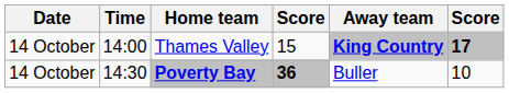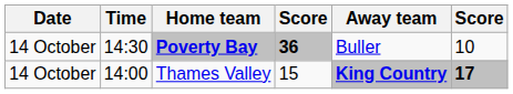 <table class="wikitable">
 <tr>
 <th>Date</th>
 <th>Time</th>
 <th>Home team</th>
 <th>Score</th>
 <th>Away team</th>
 <th>Score</th>
 </tr>
 <tr>
 <td>14 October</td>
+<td>14:30</td>
+<td style="background:silver"><strong><a href='#'>Poverty Bay</a></strong></td>
+<td style="background:silver"><strong>36</strong></td>
+<td><a href='#'>Buller</a></td>
+<td>10</td>
+</tr>
+<tr>
+<td>14 October</td>
 <td>14:00</td>
 <td><a href='#'>Thames Valley</a></td>
 <td>15</td>
 <td style="background:silver"><strong><a href='#'>King Country</a></strong></td>
 <td style="background:silver"><strong>17</strong></td>
 </tr>
-<tr>
-<td>14 October</td>
-<td>14:30</td>
-<td style="background:silver"><strong><a href='#'>Poverty Bay</a></strong></td>
-<td style="background:silver"><strong>36</strong></td>
-<td><a href='#'>Buller</a></td>
-<td>10</td>
-</tr>
 </table>
